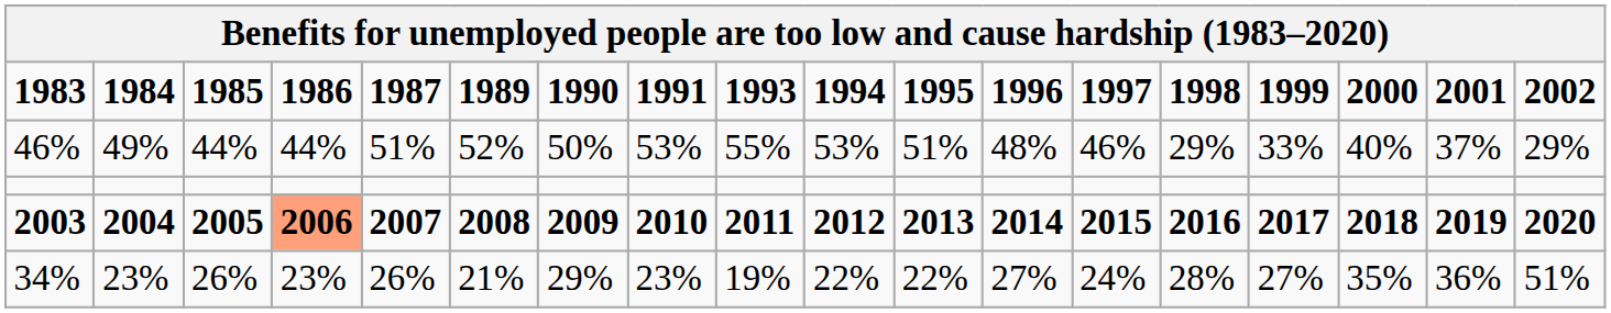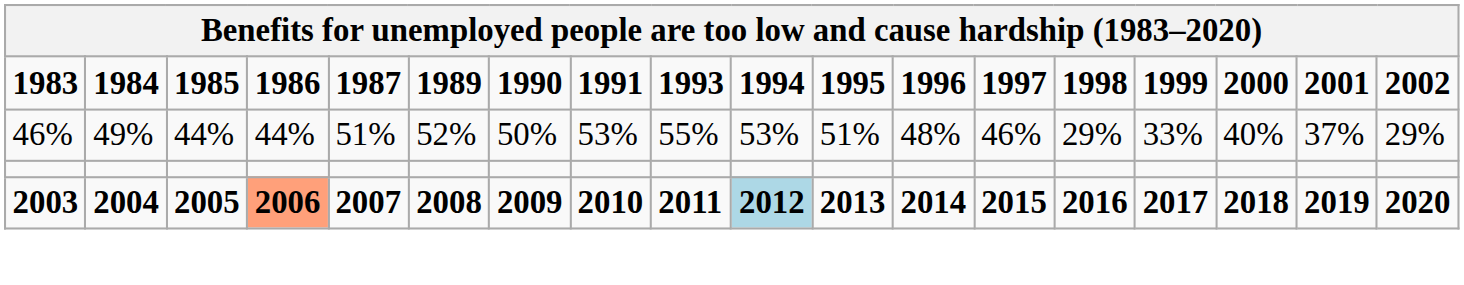 <table class="wikitable">
 <tr>
 <th colspan="18">Benefits for unemployed people are too low and cause hardship (1983–2020)</th>
 </tr>
 <tr>
 <td><strong>1983</strong></td>
 <td><strong>1984</strong></td>
 <td><strong>1985</strong></td>
 <td><strong>1986</strong></td>
 <td><strong>1987</strong></td>
 <td><strong>1989</strong></td>
 <td><strong>1990</strong></td>
 <td><strong>1991</strong></td>
 <td><strong>1993</strong></td>
 <td><strong>1994</strong></td>
 <td><strong>1995</strong></td>
 <td><strong>1996</strong></td>
 <td><strong>1997</strong></td>
 <td><strong>1998</strong></td>
 <td><strong>1999</strong></td>
 <td><strong>2000</strong></td>
 <td><strong>2001</strong></td>
 <td><strong>2002</strong></td>
 </tr>
 <tr>
 <td>46%</td>
 <td>49%</td>
 <td>44%</td>
 <td>44%</td>
 <td>51%</td>
 <td>52%</td>
 <td>50%</td>
 <td>53%</td>
 <td>55%</td>
 <td>53%</td>
 <td>51%</td>
 <td>48%</td>
 <td>46%</td>
 <td>29%</td>
 <td>33%</td>
 <td>40%</td>
 <td>37%</td>
 <td>29%</td>
 </tr>
 <tr>
 <td></td>
 <td></td>
 <td></td>
 <td></td>
 <td></td>
 <td></td>
 <td></td>
 <td></td>
 <td></td>
 <td></td>
 <td></td>
 <td></td>
 <td></td>
 <td></td>
 <td></td>
 <td></td>
 <td></td>
 <td></td>
 </tr>
 <tr>
 <td><strong>2003</strong></td>
 <td><strong>2004</strong></td>
 <td><strong>2005</strong></td>
 <td style="background: lightsalmon;"><strong>2006</strong></td>
 <td><strong>2007</strong></td>
 <td><strong>2008</strong></td>
 <td><strong>2009</strong></td>
 <td><strong>2010</strong></td>
 <td><strong>2011</strong></td>
-<td><strong>2012</strong></td>
+<td style="background: lightblue;"><strong>2012</strong></td>
 <td><strong>2013</strong></td>
 <td><strong>2014</strong></td>
 <td><strong>2015</strong></td>
 <td><strong>2016</strong></td>
 <td><strong>2017</strong></td>
 <td><strong>2018</strong></td>
 <td><strong>2019</strong></td>
 <td><strong>2020</strong></td>
 </tr>
-<tr>
-<td>34%</td>
-<td>23%</td>
-<td>26%</td>
-<td>23%</td>
-<td>26%</td>
-<td>21%</td>
-<td>29%</td>
-<td>23%</td>
-<td>19%</td>
-<td>22%</td>
-<td>22%</td>
-<td>27%</td>
-<td>24%</td>
-<td>28%</td>
-<td>27%</td>
-<td>35%</td>
-<td>36%</td>
-<td>51%</td>
-</tr>
 </table>
